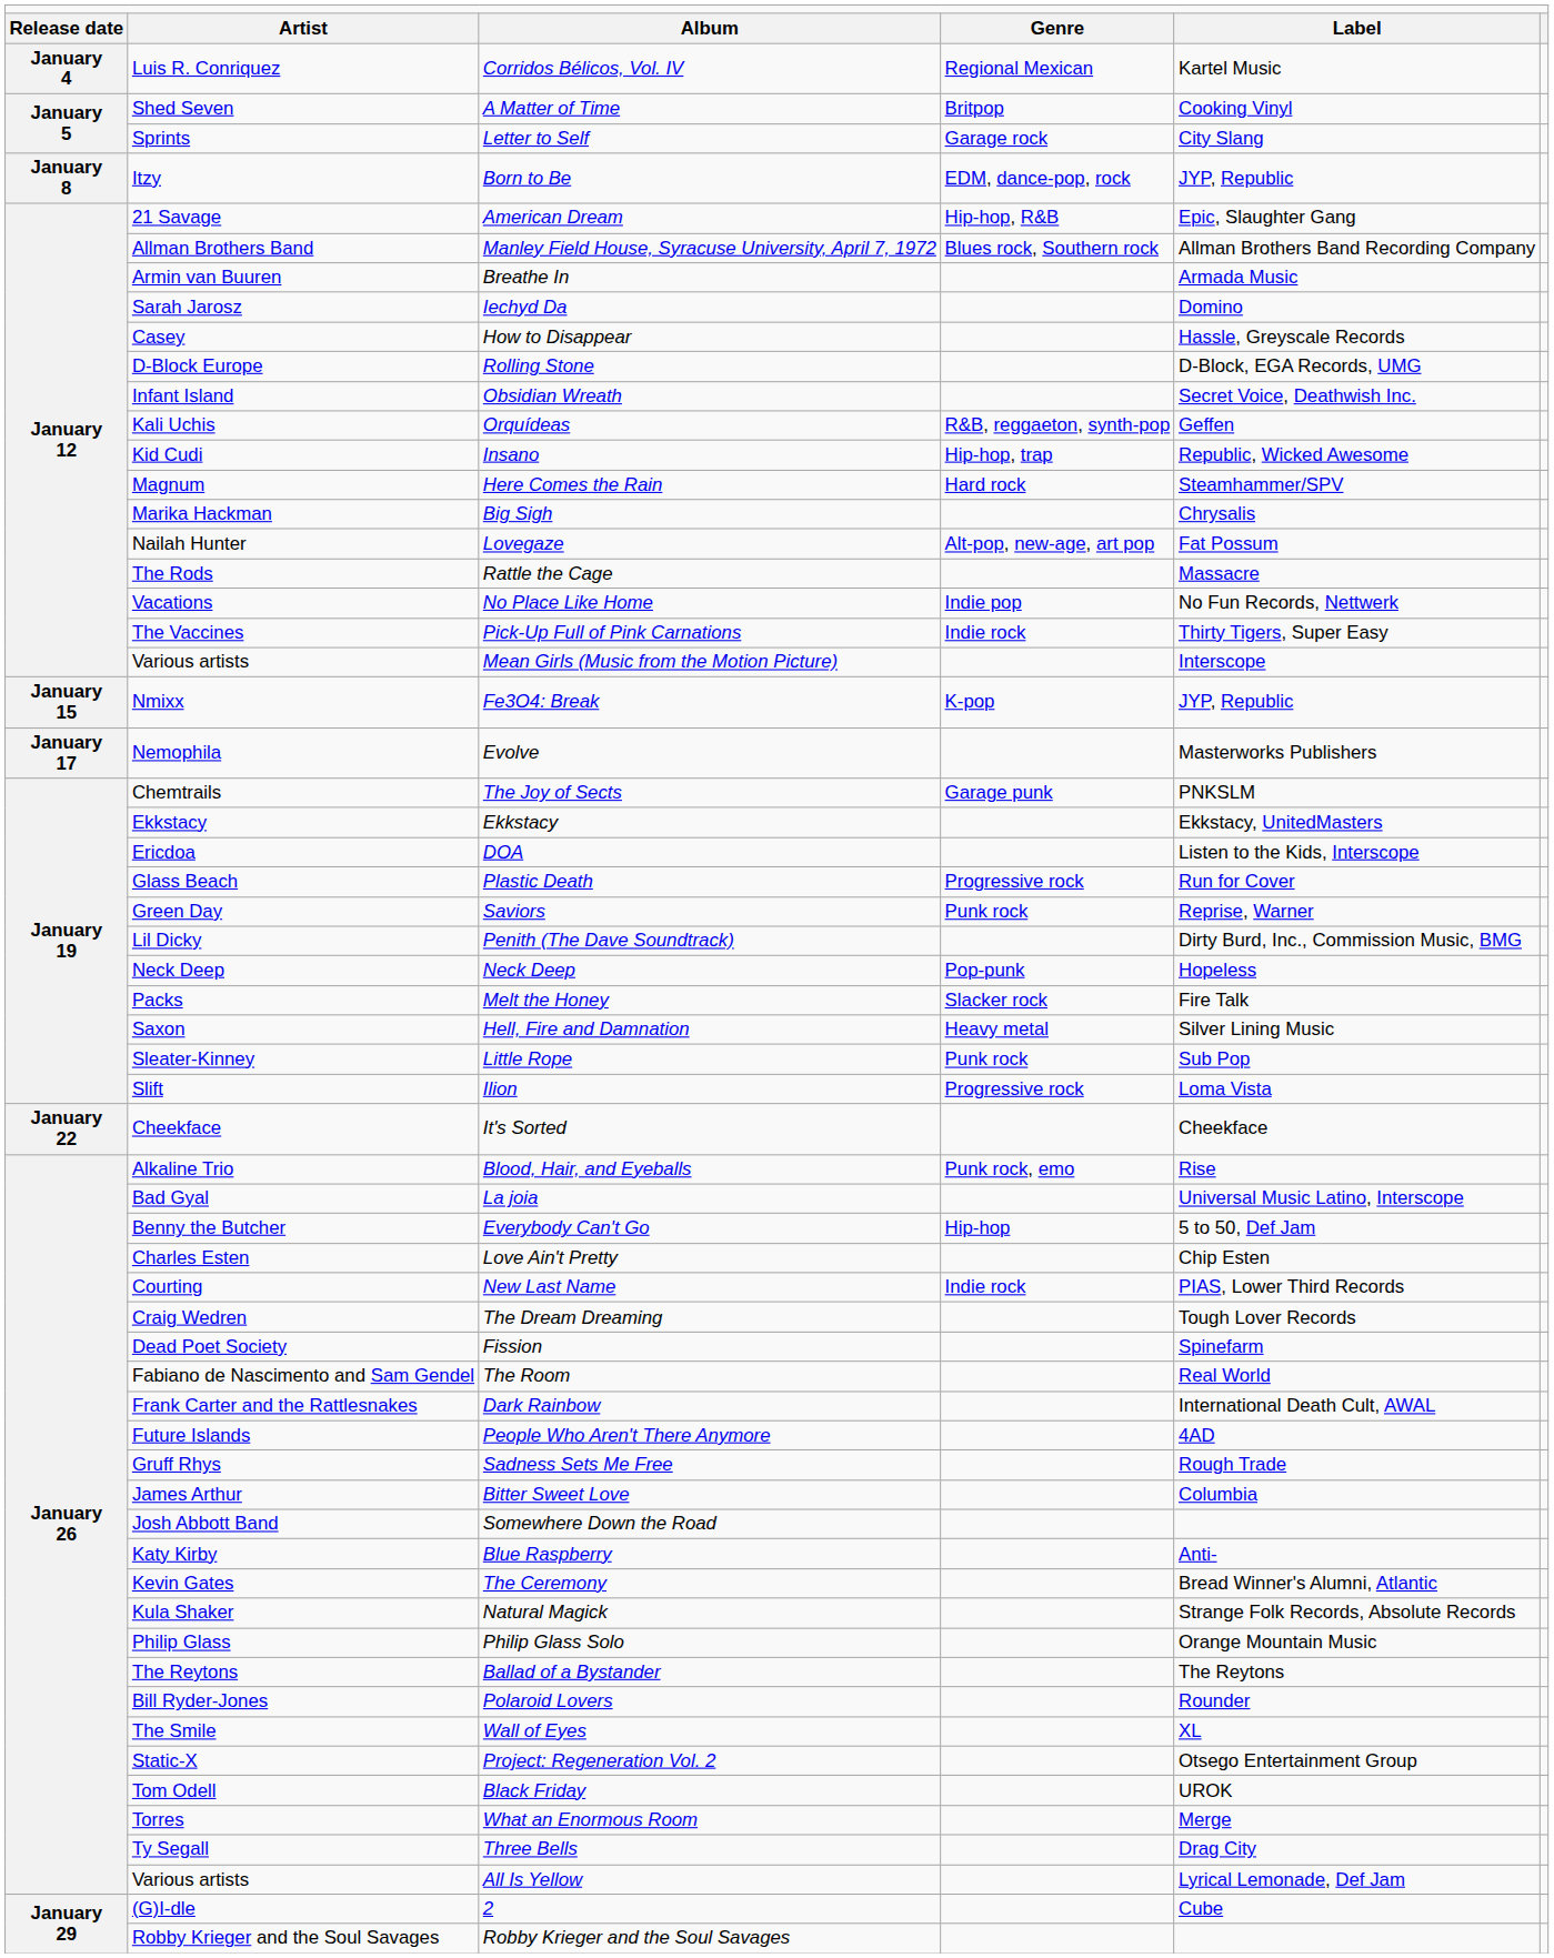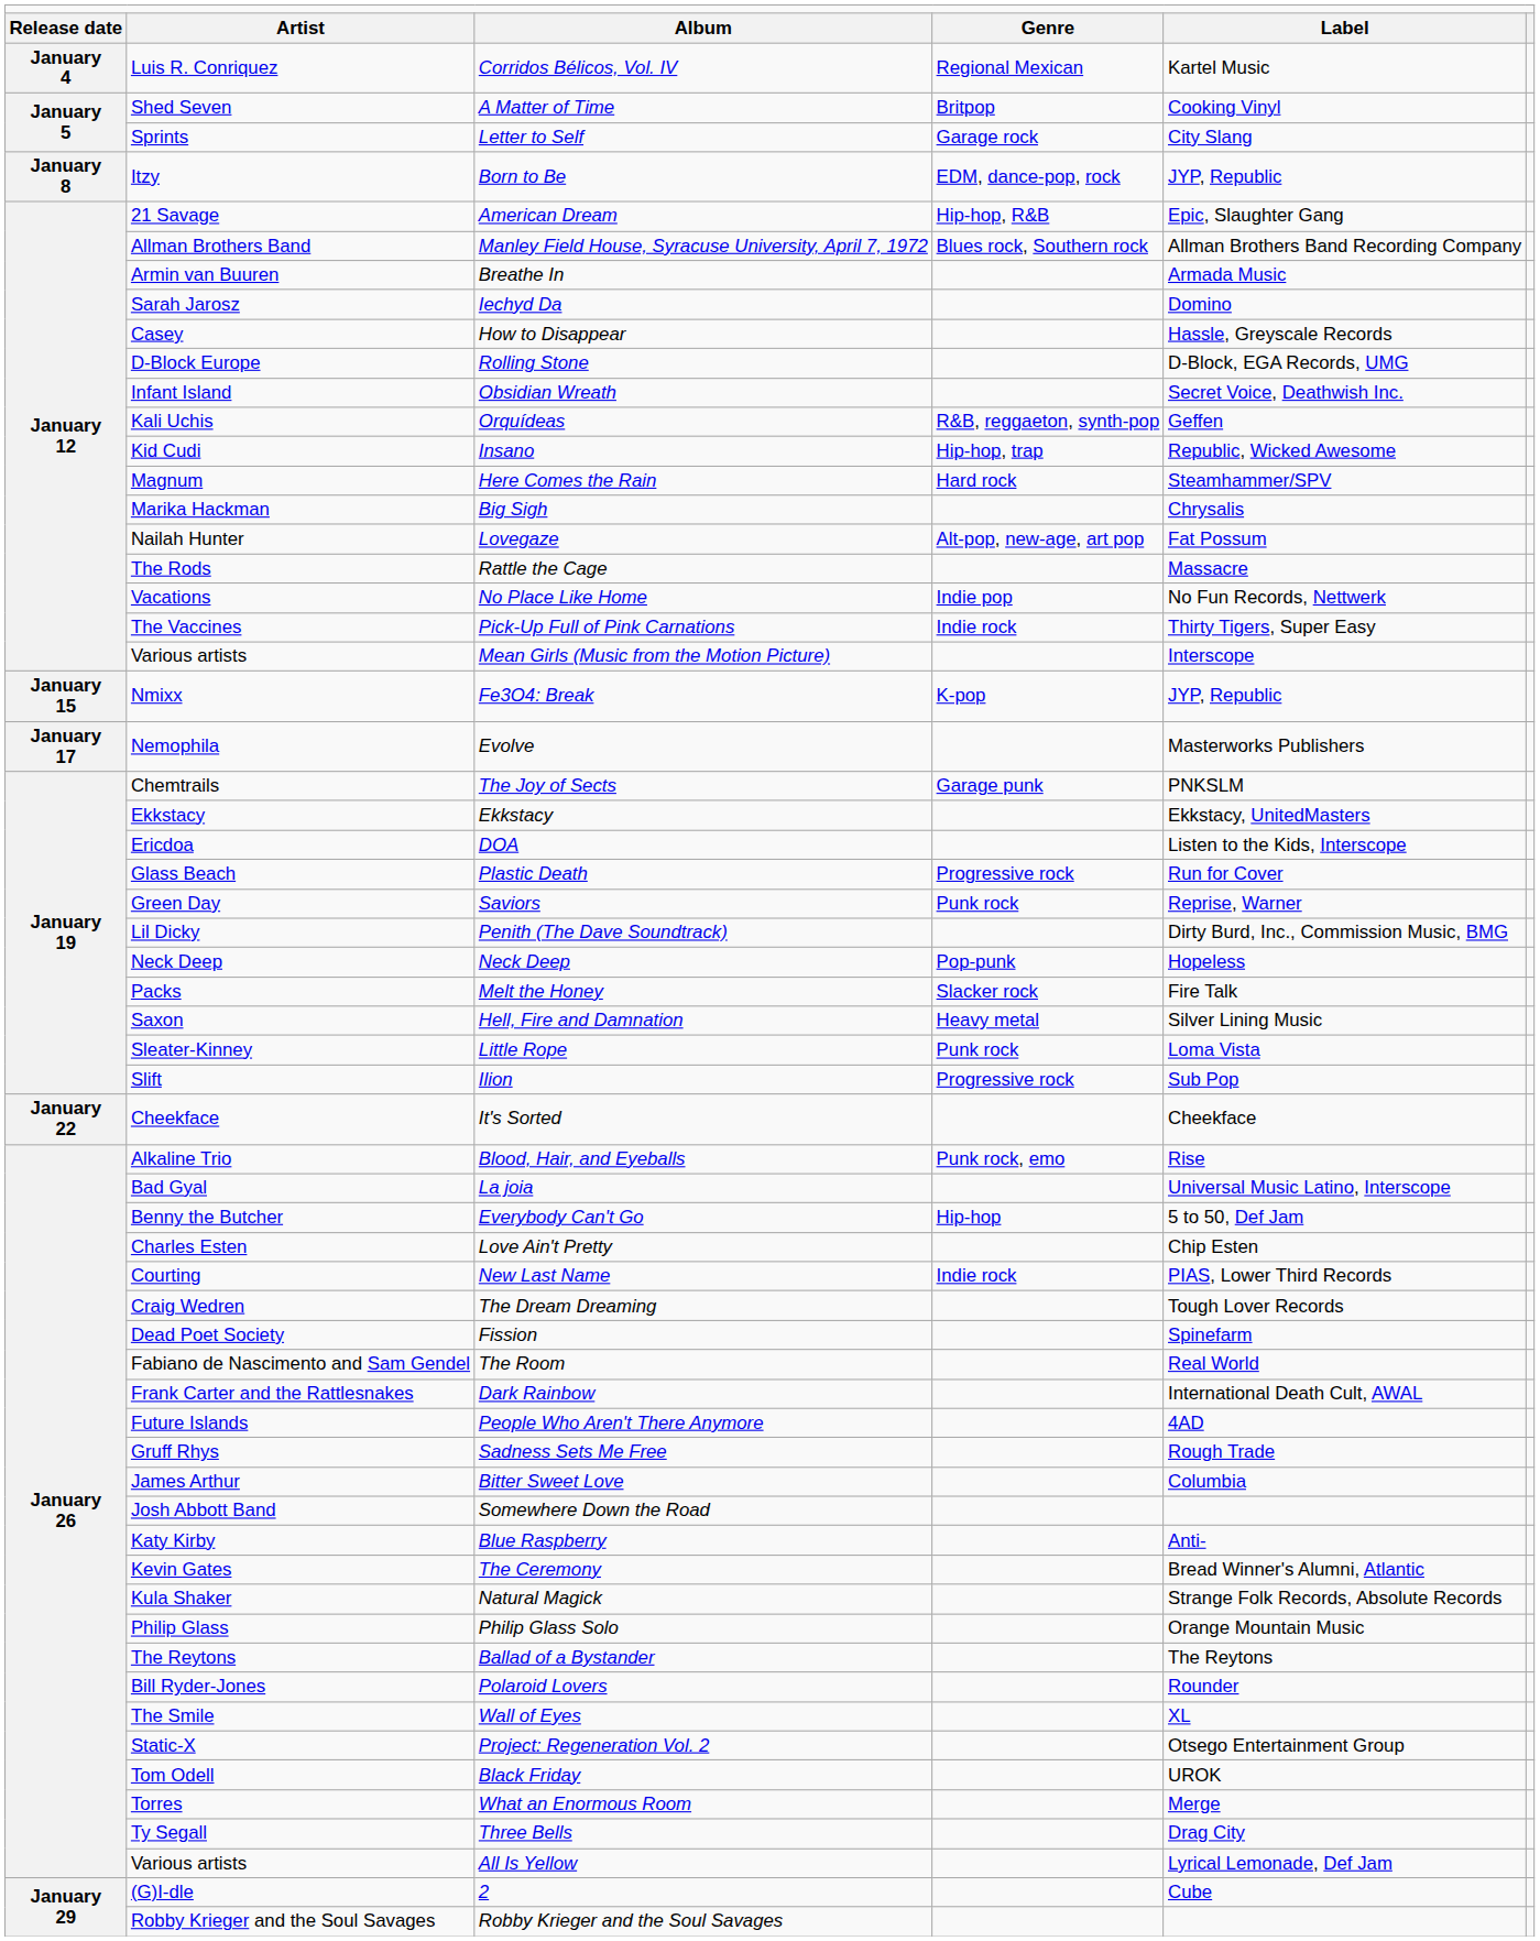 <table class="wikitable plainrowheaders">
 <tr>
 <td colspan="6" style="text-align:center;"></td>
 </tr>
 <tr>
 <th scope="col">Release date</th>
 <th scope="col">Artist</th>
 <th scope="col">Album</th>
 <th scope="col">Genre</th>
 <th scope="col">Label</th>
 <th scope="col"></th>
 </tr>
 <tr>
 <th scope="row" style="text-align:center;">January<br>4</th>
 <td><a href='#'>Luis R. Conriquez</a></td>
 <td><em><a href='#'>Corridos Bélicos, Vol. IV</a></em></td>
 <td><a href='#'>Regional Mexican</a></td>
 <td>Kartel Music</td>
 <td></td>
 </tr>
 <tr>
 <th scope="row" rowspan="2" style="text-align:center;">January<br>5</th>
 <td><a href='#'>Shed Seven</a></td>
 <td><em><a href='#'>A Matter of Time</a></em></td>
 <td><a href='#'>Britpop</a></td>
 <td><a href='#'>Cooking Vinyl</a></td>
 <td></td>
 </tr>
 <tr>
 <td><a href='#'>Sprints</a></td>
 <td><em><a href='#'>Letter to Self</a></em></td>
 <td><a href='#'>Garage rock</a></td>
 <td><a href='#'>City Slang</a></td>
 <td></td>
 </tr>
 <tr>
 <th scope="row" style="text-align:center;">January<br>8</th>
 <td><a href='#'>Itzy</a></td>
 <td><em><a href='#'>Born to Be</a></em></td>
 <td><a href='#'>EDM</a>, <a href='#'>dance-pop</a>, <a href='#'>rock</a></td>
 <td><a href='#'>JYP</a>, <a href='#'>Republic</a></td>
 <td></td>
 </tr>
 <tr>
 <th scope="row" rowspan="16" style="text-align:center;">January<br>12</th>
 <td><a href='#'>21 Savage</a></td>
 <td><em><a href='#'>American Dream</a></em></td>
 <td><a href='#'>Hip-hop</a>, <a href='#'>R&B</a></td>
 <td><a href='#'>Epic</a>, Slaughter Gang</td>
 <td></td>
 </tr>
 <tr>
 <td><a href='#'>Allman Brothers Band</a></td>
 <td><em><a href='#'>Manley Field House, Syracuse University, April 7, 1972</a></em></td>
 <td><a href='#'>Blues rock</a>, <a href='#'>Southern rock</a></td>
 <td>Allman Brothers Band Recording Company</td>
 <td></td>
 </tr>
 <tr>
 <td><a href='#'>Armin van Buuren</a></td>
 <td><em>Breathe In</em></td>
 <td></td>
 <td><a href='#'>Armada Music</a></td>
 <td></td>
 </tr>
 <tr>
 <td><a href='#'>Sarah Jarosz</a></td>
 <td><em><a href='#'>Iechyd Da</a></em></td>
 <td></td>
 <td><a href='#'>Domino</a></td>
 <td></td>
 </tr>
 <tr>
 <td><a href='#'>Casey</a></td>
 <td><em>How to Disappear</em></td>
 <td></td>
 <td><a href='#'>Hassle</a>, Greyscale Records</td>
 <td></td>
 </tr>
 <tr>
 <td><a href='#'>D-Block Europe</a></td>
 <td><em><a href='#'>Rolling Stone</a></em></td>
 <td></td>
 <td>D-Block, EGA Records, <a href='#'>UMG</a></td>
 <td></td>
 </tr>
 <tr>
 <td><a href='#'>Infant Island</a></td>
 <td><em><a href='#'>Obsidian Wreath</a></em></td>
 <td></td>
 <td><a href='#'>Secret Voice</a>, <a href='#'>Deathwish Inc.</a></td>
 <td></td>
 </tr>
 <tr>
 <td><a href='#'>Kali Uchis</a></td>
 <td><em><a href='#'>Orquídeas</a></em></td>
 <td><a href='#'>R&B</a>, <a href='#'>reggaeton</a>, <a href='#'>synth-pop</a></td>
 <td><a href='#'>Geffen</a></td>
 <td></td>
 </tr>
 <tr>
 <td><a href='#'>Kid Cudi</a></td>
 <td><em><a href='#'>Insano</a></em></td>
 <td><a href='#'>Hip-hop</a>, <a href='#'>trap</a></td>
 <td><a href='#'>Republic</a>, <a href='#'>Wicked Awesome</a></td>
 <td></td>
 </tr>
 <tr>
 <td><a href='#'>Magnum</a></td>
 <td><em><a href='#'>Here Comes the Rain</a></em></td>
 <td><a href='#'>Hard rock</a></td>
 <td><a href='#'>Steamhammer/SPV</a></td>
 <td></td>
 </tr>
 <tr>
 <td><a href='#'>Marika Hackman</a></td>
 <td><em><a href='#'>Big Sigh</a></em></td>
 <td></td>
 <td><a href='#'>Chrysalis</a></td>
 <td></td>
 </tr>
 <tr>
 <td>Nailah Hunter</td>
 <td><em><a href='#'>Lovegaze</a></em></td>
 <td><a href='#'>Alt-pop</a>, <a href='#'>new-age</a>, <a href='#'>art pop</a></td>
 <td><a href='#'>Fat Possum</a></td>
 <td></td>
 </tr>
 <tr>
 <td><a href='#'>The Rods</a></td>
 <td><em>Rattle the Cage</em></td>
 <td></td>
 <td><a href='#'>Massacre</a></td>
 <td></td>
 </tr>
 <tr>
 <td><a href='#'>Vacations</a></td>
 <td><em><a href='#'>No Place Like Home</a></em></td>
 <td><a href='#'>Indie pop</a></td>
 <td>No Fun Records, <a href='#'>Nettwerk</a></td>
 <td></td>
 </tr>
 <tr>
 <td><a href='#'>The Vaccines</a></td>
 <td><em><a href='#'>Pick-Up Full of Pink Carnations</a></em></td>
 <td><a href='#'>Indie rock</a></td>
 <td><a href='#'>Thirty Tigers</a>, Super Easy</td>
 <td></td>
 </tr>
 <tr>
 <td>Various artists</td>
 <td><em><a href='#'>Mean Girls (Music from the Motion Picture)</a></em></td>
 <td></td>
 <td><a href='#'>Interscope</a></td>
 <td></td>
 </tr>
 <tr>
 <th scope="row" style="text-align:center;">January<br>15</th>
 <td><a href='#'>Nmixx</a></td>
 <td><em><a href='#'>Fe3O4: Break</a></em></td>
 <td><a href='#'>K-pop</a></td>
 <td><a href='#'>JYP</a>, <a href='#'>Republic</a></td>
 <td></td>
 </tr>
 <tr>
 <th scope="row" style="text-align:center;">January<br>17</th>
 <td><a href='#'>Nemophila</a></td>
 <td><em>Evolve</em></td>
 <td></td>
 <td>Masterworks Publishers</td>
 <td></td>
 </tr>
 <tr>
 <th scope="row" rowspan="11" style="text-align:center;">January<br>19</th>
 <td>Chemtrails</td>
 <td><em><a href='#'>The Joy of Sects</a></em></td>
 <td><a href='#'>Garage punk</a></td>
 <td>PNKSLM</td>
 <td></td>
 </tr>
 <tr>
 <td><a href='#'>Ekkstacy</a></td>
 <td><em>Ekkstacy</em></td>
 <td></td>
 <td>Ekkstacy, <a href='#'>UnitedMasters</a></td>
 <td></td>
 </tr>
 <tr>
 <td><a href='#'>Ericdoa</a></td>
 <td><em><a href='#'>DOA</a></em></td>
 <td></td>
 <td>Listen to the Kids, <a href='#'>Interscope</a></td>
 <td></td>
 </tr>
 <tr>
 <td><a href='#'>Glass Beach</a></td>
 <td><em><a href='#'>Plastic Death</a></em></td>
 <td><a href='#'>Progressive rock</a></td>
 <td><a href='#'>Run for Cover</a></td>
 <td></td>
 </tr>
 <tr>
 <td><a href='#'>Green Day</a></td>
 <td><em><a href='#'>Saviors</a></em></td>
 <td><a href='#'>Punk rock</a></td>
 <td><a href='#'>Reprise</a>, <a href='#'>Warner</a></td>
 <td></td>
 </tr>
 <tr>
 <td><a href='#'>Lil Dicky</a></td>
 <td><em><a href='#'>Penith (The Dave Soundtrack)</a></em></td>
 <td></td>
 <td>Dirty Burd, Inc., Commission Music, <a href='#'>BMG</a></td>
 <td></td>
 </tr>
 <tr>
 <td><a href='#'>Neck Deep</a></td>
 <td><em><a href='#'>Neck Deep</a></em></td>
 <td><a href='#'>Pop-punk</a></td>
 <td><a href='#'>Hopeless</a></td>
 <td></td>
 </tr>
 <tr>
 <td><a href='#'>Packs</a></td>
 <td><em><a href='#'>Melt the Honey</a></em></td>
 <td><a href='#'>Slacker rock</a></td>
 <td>Fire Talk</td>
 <td></td>
 </tr>
 <tr>
 <td><a href='#'>Saxon</a></td>
 <td><em><a href='#'>Hell, Fire and Damnation</a></em></td>
 <td><a href='#'>Heavy metal</a></td>
 <td>Silver Lining Music</td>
 <td></td>
 </tr>
 <tr>
 <td><a href='#'>Sleater-Kinney</a></td>
 <td><em><a href='#'>Little Rope</a></em></td>
 <td><a href='#'>Punk rock</a></td>
-<td><a href='#'>Sub Pop</a></td>
+<td><a href='#'>Loma Vista</a></td>
 <td></td>
 </tr>
 <tr>
 <td><a href='#'>Slift</a></td>
 <td><em><a href='#'>Ilion</a></em></td>
 <td><a href='#'>Progressive rock</a></td>
-<td><a href='#'>Loma Vista</a></td>
+<td><a href='#'>Sub Pop</a></td>
 <td></td>
 </tr>
 <tr>
 <th scope="row" style="text-align:center;">January<br>22</th>
 <td><a href='#'>Cheekface</a></td>
 <td><em>It's Sorted</em></td>
 <td></td>
 <td>Cheekface</td>
 <td></td>
 </tr>
 <tr>
 <th scope="row" rowspan="25" style="text-align:center;">January<br>26</th>
 <td><a href='#'>Alkaline Trio</a></td>
 <td><em><a href='#'>Blood, Hair, and Eyeballs</a></em></td>
 <td><a href='#'>Punk rock</a>, <a href='#'>emo</a></td>
 <td><a href='#'>Rise</a></td>
 <td></td>
 </tr>
 <tr>
 <td><a href='#'>Bad Gyal</a></td>
 <td><em><a href='#'>La joia</a></em></td>
 <td></td>
 <td><a href='#'>Universal Music Latino</a>, <a href='#'>Interscope</a></td>
 <td></td>
 </tr>
 <tr>
 <td><a href='#'>Benny the Butcher</a></td>
 <td><em><a href='#'>Everybody Can't Go</a></em></td>
 <td><a href='#'>Hip-hop</a></td>
 <td>5 to 50, <a href='#'>Def Jam</a></td>
 <td></td>
 </tr>
 <tr>
 <td><a href='#'>Charles Esten</a></td>
 <td><em>Love Ain't Pretty</em></td>
 <td></td>
 <td>Chip Esten</td>
 <td></td>
 </tr>
 <tr>
 <td><a href='#'>Courting</a></td>
 <td><em><a href='#'>New Last Name</a></em></td>
 <td><a href='#'>Indie rock</a></td>
 <td><a href='#'>PIAS</a>, Lower Third Records</td>
 <td></td>
 </tr>
 <tr>
 <td><a href='#'>Craig Wedren</a></td>
 <td><em>The Dream Dreaming</em></td>
 <td></td>
 <td>Tough Lover Records</td>
 <td></td>
 </tr>
 <tr>
 <td><a href='#'>Dead Poet Society</a></td>
 <td><em>Fission</em></td>
 <td></td>
 <td><a href='#'>Spinefarm</a></td>
 <td></td>
 </tr>
 <tr>
 <td>Fabiano de Nascimento and <a href='#'>Sam Gendel</a></td>
 <td><em>The Room</em></td>
 <td></td>
 <td><a href='#'>Real World</a></td>
 <td></td>
 </tr>
 <tr>
 <td><a href='#'>Frank Carter and the Rattlesnakes</a></td>
 <td><em><a href='#'>Dark Rainbow</a></em></td>
 <td></td>
 <td>International Death Cult, <a href='#'>AWAL</a></td>
 <td></td>
 </tr>
 <tr>
 <td><a href='#'>Future Islands</a></td>
 <td><em><a href='#'>People Who Aren't There Anymore</a></em></td>
 <td></td>
 <td><a href='#'>4AD</a></td>
 <td></td>
 </tr>
 <tr>
 <td><a href='#'>Gruff Rhys</a></td>
 <td><em><a href='#'>Sadness Sets Me Free</a></em></td>
 <td></td>
 <td><a href='#'>Rough Trade</a></td>
 <td></td>
 </tr>
 <tr>
 <td><a href='#'>James Arthur</a></td>
 <td><em><a href='#'>Bitter Sweet Love</a></em></td>
 <td></td>
 <td><a href='#'>Columbia</a></td>
 <td></td>
 </tr>
 <tr>
 <td><a href='#'>Josh Abbott Band</a></td>
 <td><em>Somewhere Down the Road</em></td>
 <td></td>
 <td></td>
 <td></td>
 </tr>
 <tr>
 <td><a href='#'>Katy Kirby</a></td>
 <td><em><a href='#'>Blue Raspberry</a></em></td>
 <td></td>
 <td><a href='#'>Anti-</a></td>
 <td></td>
 </tr>
 <tr>
 <td><a href='#'>Kevin Gates</a></td>
 <td><em><a href='#'>The Ceremony</a></em></td>
 <td></td>
 <td>Bread Winner's Alumni, <a href='#'>Atlantic</a></td>
 <td></td>
 </tr>
 <tr>
 <td><a href='#'>Kula Shaker</a></td>
 <td><em>Natural Magick</em></td>
 <td></td>
 <td>Strange Folk Records, Absolute Records</td>
 <td></td>
 </tr>
 <tr>
 <td><a href='#'>Philip Glass</a></td>
 <td><em>Philip Glass Solo</em></td>
 <td></td>
 <td>Orange Mountain Music</td>
 <td></td>
 </tr>
 <tr>
 <td><a href='#'>The Reytons</a></td>
 <td><em><a href='#'>Ballad of a Bystander</a></em></td>
 <td></td>
 <td>The Reytons</td>
 <td></td>
 </tr>
 <tr>
 <td><a href='#'>Bill Ryder-Jones</a></td>
 <td><em><a href='#'>Polaroid Lovers</a></em></td>
 <td></td>
 <td><a href='#'>Rounder</a></td>
 <td></td>
 </tr>
 <tr>
 <td><a href='#'>The Smile</a></td>
 <td><em><a href='#'>Wall of Eyes</a></em></td>
 <td></td>
 <td><a href='#'>XL</a></td>
 <td></td>
 </tr>
 <tr>
 <td><a href='#'>Static-X</a></td>
 <td><em><a href='#'>Project: Regeneration Vol. 2</a></em></td>
 <td></td>
 <td>Otsego Entertainment Group</td>
 <td></td>
 </tr>
 <tr>
 <td><a href='#'>Tom Odell</a></td>
 <td><em><a href='#'>Black Friday</a></em></td>
 <td></td>
 <td>UROK</td>
 <td></td>
 </tr>
 <tr>
 <td><a href='#'>Torres</a></td>
 <td><em><a href='#'>What an Enormous Room</a></em></td>
 <td></td>
 <td><a href='#'>Merge</a></td>
 <td></td>
 </tr>
 <tr>
 <td><a href='#'>Ty Segall</a></td>
 <td><em><a href='#'>Three Bells</a></em></td>
 <td></td>
 <td><a href='#'>Drag City</a></td>
 <td></td>
 </tr>
 <tr>
 <td>Various artists</td>
 <td><em><a href='#'>All Is Yellow</a></em></td>
 <td></td>
 <td><a href='#'>Lyrical Lemonade</a>, <a href='#'>Def Jam</a></td>
 <td></td>
 </tr>
 <tr>
 <th scope="row" rowspan="2"  style="text-align:center;">January<br>29</th>
 <td><a href='#'>(G)I-dle</a></td>
 <td><em><a href='#'>2</a></em></td>
 <td></td>
 <td><a href='#'>Cube</a></td>
 <td></td>
 </tr>
 <tr>
 <td><a href='#'>Robby Krieger</a> and the Soul Savages</td>
 <td><em>Robby Krieger and the Soul Savages</em></td>
 <td></td>
 <td></td>
 <td></td>
 </tr>
 </table>
